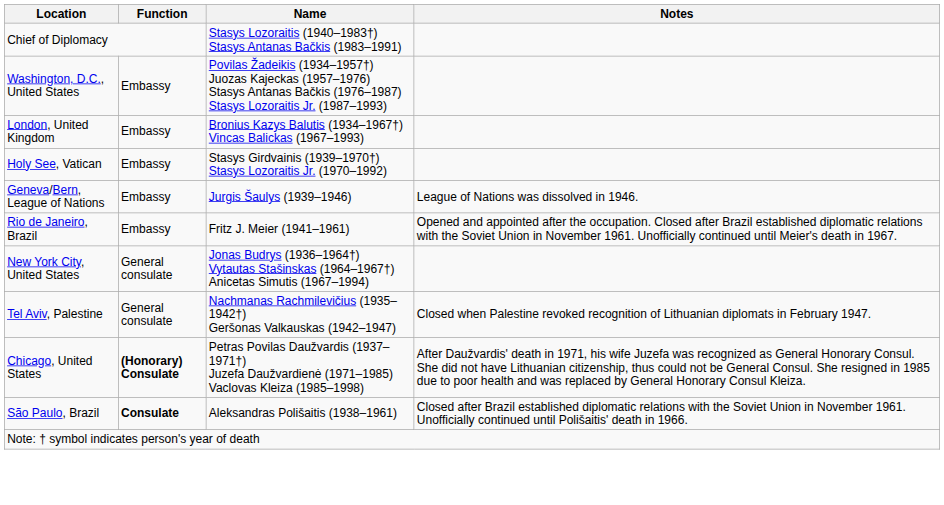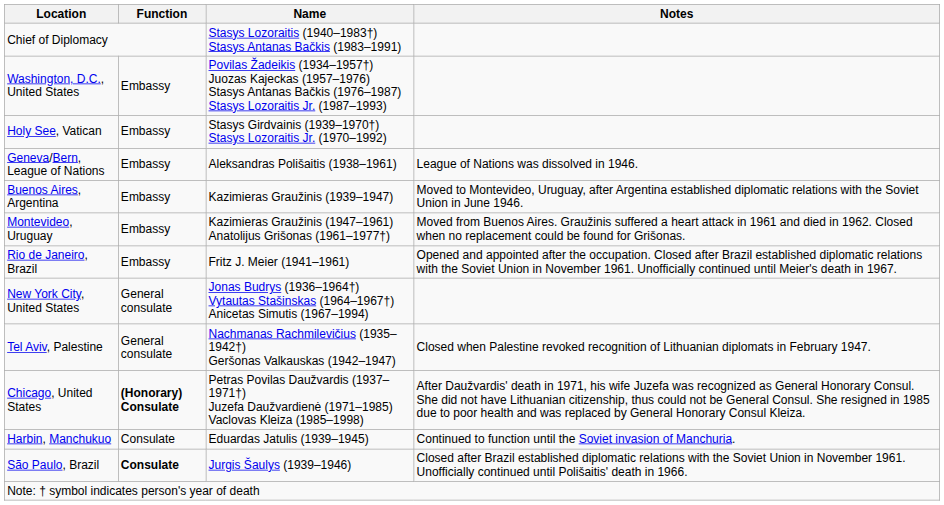 <table class=wikitable>
 <tr>
 <th>Location</th>
 <th>Function</th>
 <th width=270px>Name</th>
 <th>Notes</th>
 </tr>
 <tr>
 <td colspan="2">Chief of Diplomacy</td>
 <td><a href='#'>Stasys Lozoraitis</a> (1940–1983†) <br> <a href='#'>Stasys Antanas Bačkis</a> (1983–1991)</td>
 <td></td>
 </tr>
 <tr>
 <td><a href='#'>Washington, D.C.</a>, United States</td>
 <td>Embassy</td>
 <td><a href='#'>Povilas Žadeikis</a> (1934–1957†) <br> Juozas Kajeckas (1957–1976) <br> Stasys Antanas Bačkis (1976–1987) <br> <a href='#'>Stasys Lozoraitis Jr.</a> (1987–1993)</td>
 <td></td>
 </tr>
 <tr>
-<td><a href='#'>London</a>, United Kingdom</td>
-<td>Embassy</td>
-<td><a href='#'>Bronius Kazys Balutis</a> (1934–1967†) <br> <a href='#'>Vincas Balickas</a> (1967–1993)</td>
-<td></td>
-</tr>
-<tr>
 <td><a href='#'>Holy See</a>, Vatican</td>
 <td>Embassy</td>
 <td>Stasys Girdvainis (1939–1970†) <br> <a href='#'>Stasys Lozoraitis Jr.</a> (1970–1992)</td>
 <td></td>
 </tr>
 <tr>
 <td><a href='#'>Geneva</a>/<a href='#'>Bern</a>, League of Nations</td>
 <td>Embassy</td>
-<td><a href='#'>Jurgis Šaulys</a> (1939–1946)</td>
+<td>Aleksandras Polišaitis (1938–1961)</td>
 <td>League of Nations was dissolved in 1946.</td>
+</tr>
+<tr>
+<td><a href='#'>Buenos Aires</a>, Argentina</td>
+<td>Embassy</td>
+<td>Kazimieras Graužinis (1939–1947)</td>
+<td>Moved to Montevideo, Uruguay, after Argentina established diplomatic relations with the Soviet Union in June 1946.</td>
+</tr>
+<tr>
+<td><a href='#'>Montevideo</a>, Uruguay</td>
+<td>Embassy</td>
+<td>Kazimieras Graužinis (1947–1961) <br> Anatolijus Grišonas (1961–1977†)</td>
+<td>Moved from Buenos Aires. Graužinis suffered a heart attack in 1961 and died in 1962. Closed when no replacement could be found for Grišonas.</td>
 </tr>
 <tr>
 <td><a href='#'>Rio de Janeiro</a>, Brazil</td>
 <td>Embassy</td>
 <td>Fritz J. Meier (1941–1961)</td>
 <td>Opened and appointed after the occupation. Closed after Brazil established diplomatic relations with the Soviet Union in November 1961. Unofficially continued until Meier's death in 1967.</td>
 </tr>
 <tr>
 <td><a href='#'>New York City</a>, United States</td>
 <td>General consulate</td>
 <td><a href='#'>Jonas Budrys</a> (1936–1964†)<br><a href='#'>Vytautas Stašinskas</a> (1964–1967†)<br>Anicetas Simutis (1967–1994)</td>
 <td></td>
 </tr>
 <tr>
 <td><a href='#'>Tel Aviv</a>, Palestine</td>
 <td>General consulate</td>
 <td><a href='#'>Nachmanas Rachmilevičius</a> (1935–1942†)<br> Geršonas Valkauskas (1942–1947)</td>
 <td>Closed when Palestine revoked recognition of Lithuanian diplomats in February 1947.</td>
 </tr>
 <tr>
 <td><a href='#'>Chicago</a>, United States</td>
 <td><strong>(Honorary) Consulate</strong></td>
 <td>Petras Povilas Daužvardis (1937–1971†)<br>Juzefa Daužvardienė (1971–1985)<br>Vaclovas Kleiza (1985–1998)</td>
 <td>After Daužvardis' death in 1971, his wife Juzefa was recognized as General Honorary Consul. She did not have Lithuanian citizenship, thus could not be General Consul.  She resigned in 1985 due to poor health and was replaced by General Honorary Consul Kleiza.</td>
 </tr>
 <tr>
+<td><a href='#'>Harbin</a>, <a href='#'>Manchukuo</a></td>
+<td>Consulate</td>
+<td>Eduardas Jatulis (1939–1945)</td>
+<td>Continued to function until the <a href='#'>Soviet invasion of Manchuria</a>.</td>
+</tr>
+<tr>
 <td><a href='#'>São Paulo</a>, Brazil</td>
 <td><strong>Consulate</strong></td>
-<td>Aleksandras Polišaitis (1938–1961)</td>
+<td><a href='#'>Jurgis Šaulys</a> (1939–1946)</td>
 <td>Closed after Brazil established diplomatic relations with the Soviet Union in November 1961. Unofficially continued until Polišaitis' death in 1966.</td>
 </tr>
 <tr>
 <td colspan="4">Note: † symbol indicates person's year of death</td>
 </tr>
 </table>
